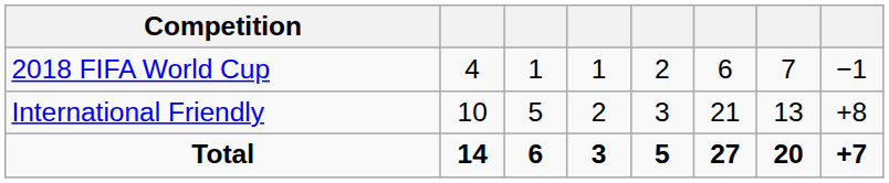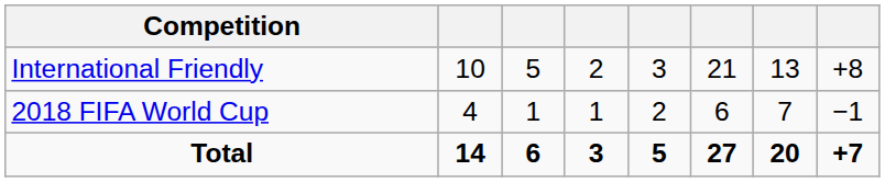 <table class="wikitable" style="text-align: center;">
 <tr>
 <th width=250>Competition</th>
 <th width=30></th>
 <th width=30></th>
 <th width=30></th>
 <th width=30></th>
 <th width=30></th>
 <th width=30></th>
 <th width=30></th>
 </tr>
 <tr>
+<td align=left><a href='#'>International Friendly</a></td>
+<td>10</td>
+<td>5</td>
+<td>2</td>
+<td>3</td>
+<td>21</td>
+<td>13</td>
+<td>+8</td>
+</tr>
+<tr>
 <td align=left><a href='#'>2018 FIFA World Cup</a></td>
 <td>4</td>
 <td>1</td>
 <td>1</td>
 <td>2</td>
 <td>6</td>
 <td>7</td>
 <td>−1</td>
-</tr>
-<tr>
-<td align=left><a href='#'>International Friendly</a></td>
-<td>10</td>
-<td>5</td>
-<td>2</td>
-<td>3</td>
-<td>21</td>
-<td>13</td>
-<td>+8</td>
 </tr>
 <tr>
 <td><strong>Total</strong></td>
 <td><strong>14</strong></td>
 <td><strong>6</strong></td>
 <td><strong>3</strong></td>
 <td><strong>5</strong></td>
 <td><strong>27</strong></td>
 <td><strong>20</strong></td>
 <td><strong>+7</strong></td>
 </tr>
 </table>
